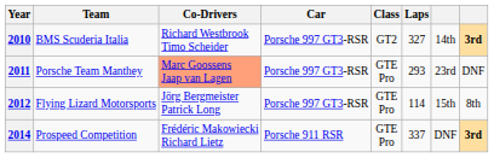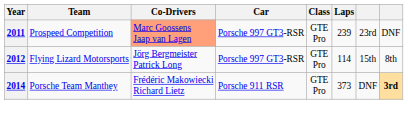 <table class="wikitable" style="text-align:center; font-size:90%">
 <tr>
 <th>Year</th>
 <th>Team</th>
 <th>Co-Drivers</th>
 <th>Car</th>
 <th>Class</th>
 <th>Laps</th>
 <th></th>
 <th></th>
 </tr>
 <tr>
-<th><a href='#'>2010</a></th>
-<td align="left"> <a href='#'>BMS Scuderia Italia</a></td>
-<td align="left"> <a href='#'>Richard Westbrook</a><br> <a href='#'>Timo Scheider</a></td>
-<td align="left"><a href='#'>Porsche 997 GT3</a>-RSR</td>
-<td>GT2</td>
-<td>327</td>
-<td>14th</td>
-<td style="background:#FFDF9F;"><strong>3rd</strong></td>
-</tr>
-<tr>
 <th><a href='#'>2011</a></th>
-<td align="left"> <a href='#'>Porsche Team Manthey</a></td>
+<td align="left"> <a href='#'>Prospeed Competition</a></td>
 <td align="left" style="background: lightsalmon;"> <a href='#'>Marc Goossens</a><br> <a href='#'>Jaap van Lagen</a></td>
 <td align="left"><a href='#'>Porsche 997 GT3</a>-RSR</td>
 <td>GTE<br>Pro</td>
-<td>293</td>
+<td>239</td>
 <td>23rd</td>
 <td>DNF</td>
 </tr>
 <tr>
 <th><a href='#'>2012</a></th>
 <td align="left"> <a href='#'>Flying Lizard Motorsports</a></td>
 <td align="left"> <a href='#'>Jörg Bergmeister</a><br> <a href='#'>Patrick Long</a></td>
 <td align="left"><a href='#'>Porsche 997 GT3</a>-RSR</td>
 <td>GTE<br>Pro</td>
 <td>114</td>
 <td>15th</td>
 <td>8th</td>
 </tr>
 <tr>
 <th><a href='#'>2014</a></th>
-<td align="left"> <a href='#'>Prospeed Competition</a></td>
+<td align="left"> <a href='#'>Porsche Team Manthey</a></td>
 <td align="left"> <a href='#'>Frédéric Makowiecki</a><br> <a href='#'>Richard Lietz</a></td>
 <td align="left"><a href='#'>Porsche 911 RSR</a></td>
 <td>GTE<br>Pro</td>
-<td>337</td>
+<td>373</td>
 <td>DNF</td>
 <td style="background:#FFDF9F;"><strong>3rd</strong></td>
 </tr>
 </table>
